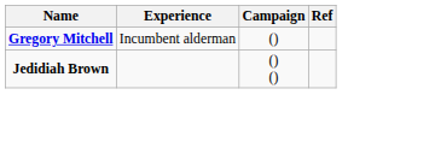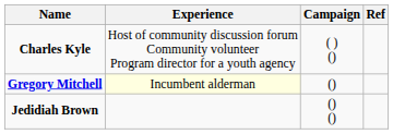 <table class="wikitable" style="text-align:center">
 <tr>
 <th>Name</th>
 <th>Experience</th>
 <th>Campaign</th>
 <th>Ref</th>
 </tr>
 <tr>
+<td><strong>Charles Kyle</strong></td>
+<td>Host of community discussion forum<br>Community volunteer<br>Program director for a youth agency</td>
+<td>( )<br>()</td>
+<td></td>
+</tr>
+<tr>
 <td><strong><a href='#'>Gregory Mitchell</a></strong></td>
-<td>Incumbent alderman</td>
+<td style="background: lightyellow;">Incumbent alderman</td>
 <td>()</td>
 <td></td>
 </tr>
 <tr>
 <td><strong>Jedidiah Brown</strong></td>
 <td></td>
 <td>()<br>()</td>
 <td></td>
 </tr>
 </table>
